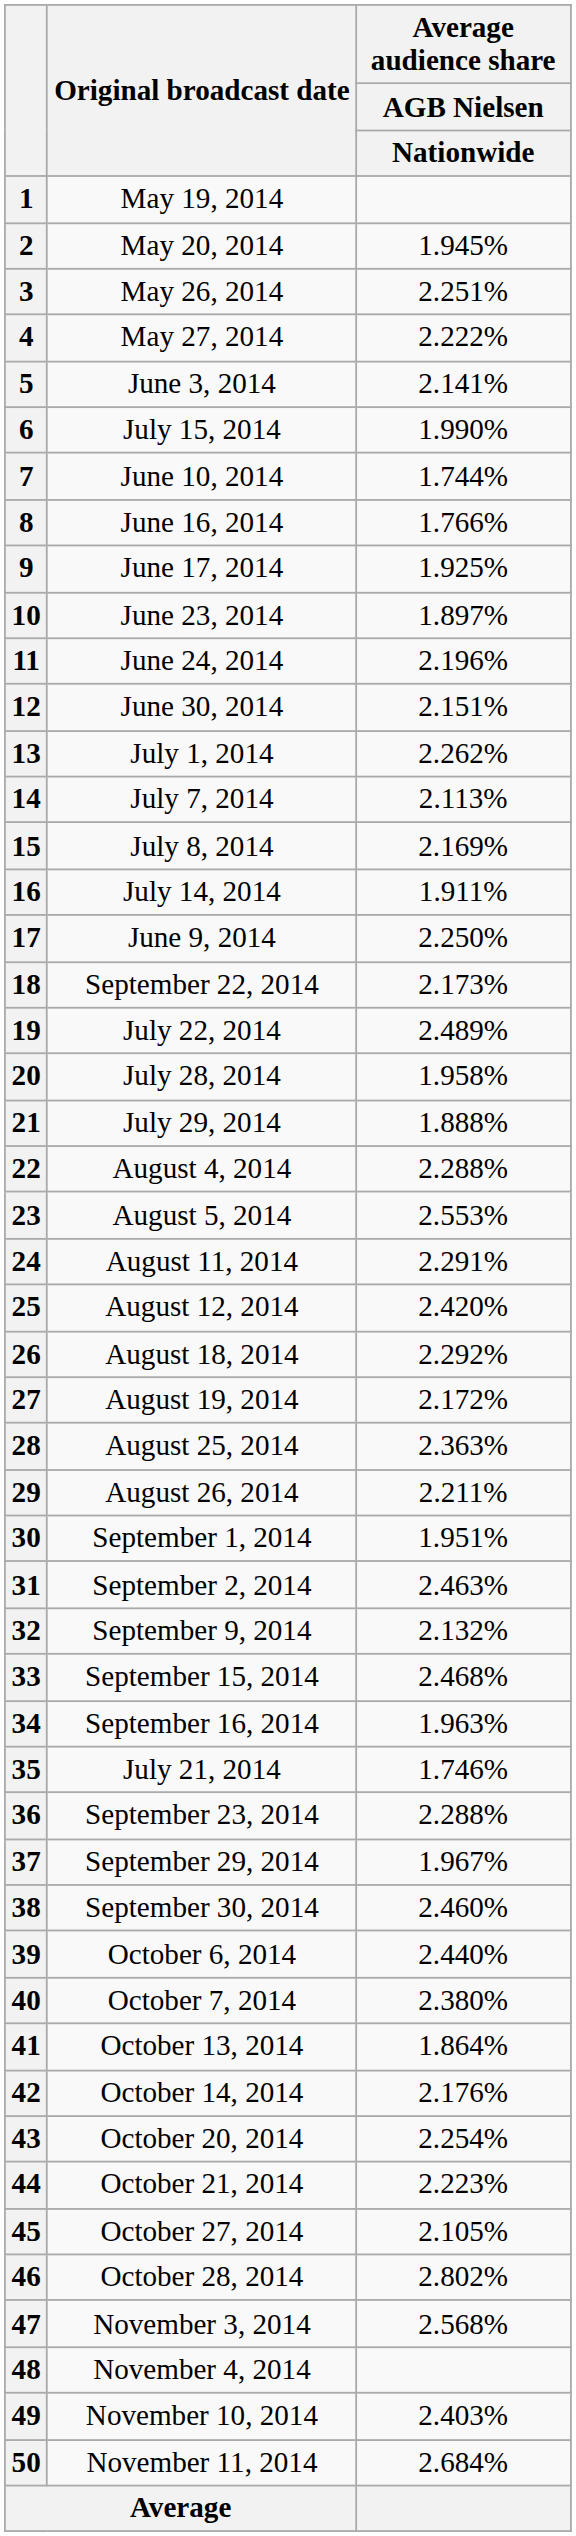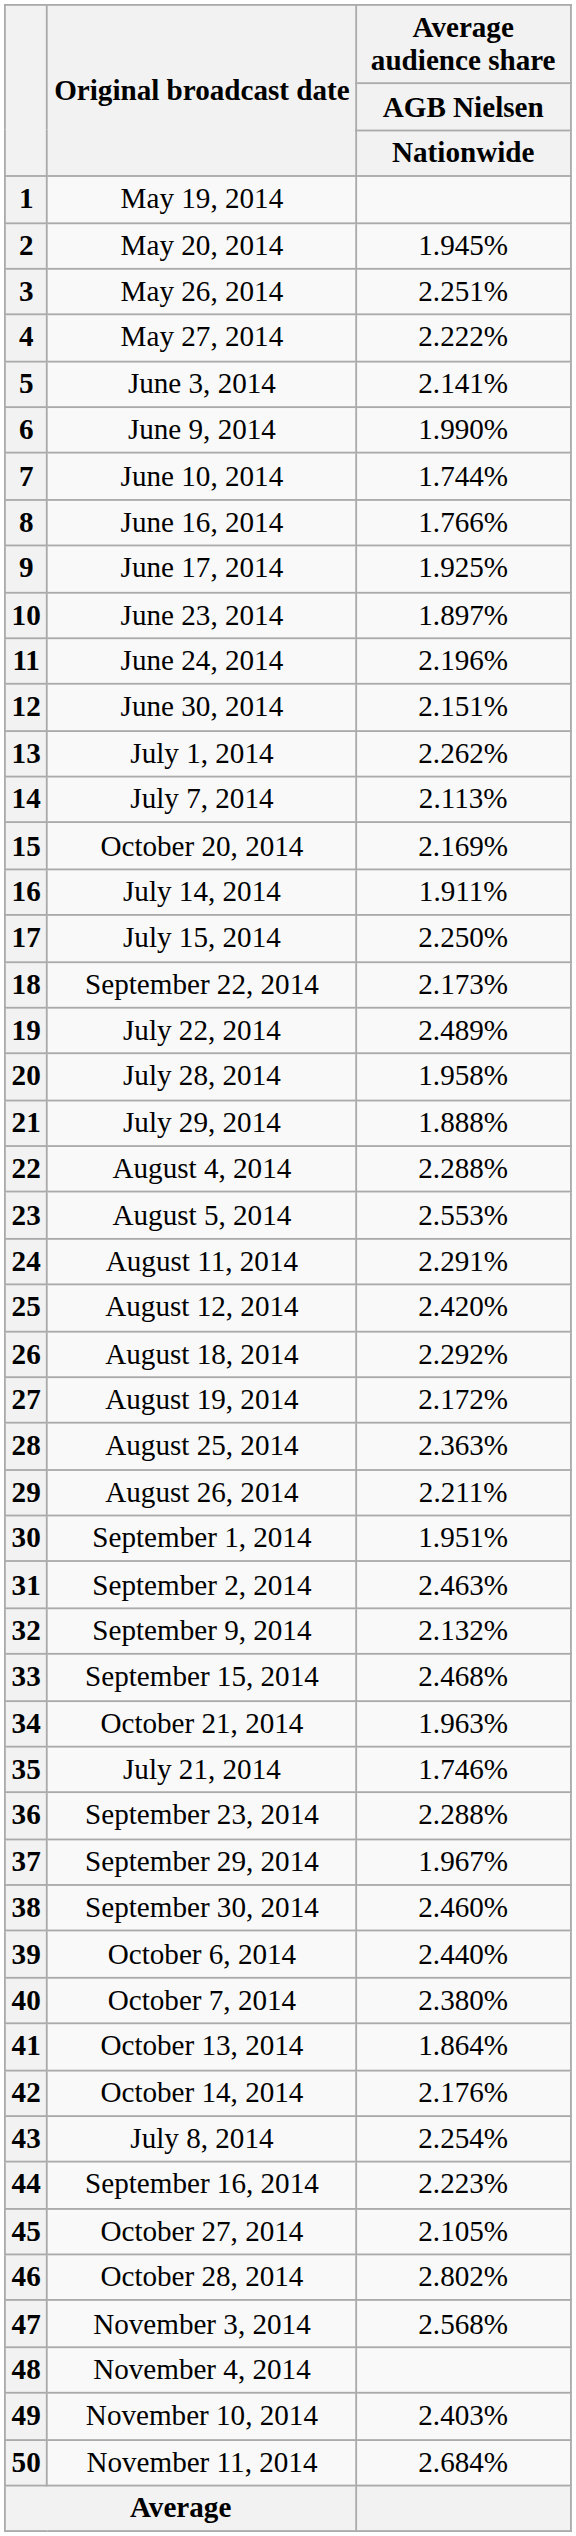 <table class="wikitable" style="text-align:center">
 <tr>
 <th rowspan="3"></th>
 <th rowspan="3">Original broadcast date</th>
 <th colspan="1">Average audience share</th>
 </tr>
 <tr>
 <th>AGB Nielsen</th>
 </tr>
 <tr>
 <th width="110">Nationwide</th>
 </tr>
 <tr>
 <th>1</th>
 <td>May 19, 2014</td>
 <td></td>
 </tr>
 <tr>
 <th>2</th>
 <td>May 20, 2014</td>
 <td>1.945%</td>
 </tr>
 <tr>
 <th>3</th>
 <td>May 26, 2014</td>
 <td>2.251%</td>
 </tr>
 <tr>
 <th>4</th>
 <td>May 27, 2014</td>
 <td>2.222%</td>
 </tr>
 <tr>
 <th>5</th>
 <td>June 3, 2014</td>
 <td>2.141%</td>
 </tr>
 <tr>
 <th>6</th>
-<td>July 15, 2014</td>
+<td>June 9, 2014</td>
 <td>1.990%</td>
 </tr>
 <tr>
 <th>7</th>
 <td>June 10, 2014</td>
 <td>1.744%</td>
 </tr>
 <tr>
 <th>8</th>
 <td>June 16, 2014</td>
 <td>1.766%</td>
 </tr>
 <tr>
 <th>9</th>
 <td>June 17, 2014</td>
 <td>1.925%</td>
 </tr>
 <tr>
 <th>10</th>
 <td>June 23, 2014</td>
 <td>1.897%</td>
 </tr>
 <tr>
 <th>11</th>
 <td>June 24, 2014</td>
 <td>2.196%</td>
 </tr>
 <tr>
 <th>12</th>
 <td>June 30, 2014</td>
 <td>2.151%</td>
 </tr>
 <tr>
 <th>13</th>
 <td>July 1, 2014</td>
 <td>2.262%</td>
 </tr>
 <tr>
 <th>14</th>
 <td>July 7, 2014</td>
 <td>2.113%</td>
 </tr>
 <tr>
 <th>15</th>
-<td>July 8, 2014</td>
+<td>October 20, 2014</td>
 <td>2.169%</td>
 </tr>
 <tr>
 <th>16</th>
 <td>July 14, 2014</td>
 <td>1.911%</td>
 </tr>
 <tr>
 <th>17</th>
-<td>June 9, 2014</td>
+<td>July 15, 2014</td>
 <td>2.250%</td>
 </tr>
 <tr>
 <th>18</th>
 <td>September 22, 2014</td>
 <td>2.173%</td>
 </tr>
 <tr>
 <th>19</th>
 <td>July 22, 2014</td>
 <td>2.489%</td>
 </tr>
 <tr>
 <th>20</th>
 <td>July 28, 2014</td>
 <td>1.958%</td>
 </tr>
 <tr>
 <th>21</th>
 <td>July 29, 2014</td>
 <td>1.888%</td>
 </tr>
 <tr>
 <th>22</th>
 <td>August 4, 2014</td>
 <td>2.288%</td>
 </tr>
 <tr>
 <th>23</th>
 <td>August 5, 2014</td>
 <td>2.553%</td>
 </tr>
 <tr>
 <th>24</th>
 <td>August 11, 2014</td>
 <td>2.291%</td>
 </tr>
 <tr>
 <th>25</th>
 <td>August 12, 2014</td>
 <td>2.420%</td>
 </tr>
 <tr>
 <th>26</th>
 <td>August 18, 2014</td>
 <td>2.292%</td>
 </tr>
 <tr>
 <th>27</th>
 <td>August 19, 2014</td>
 <td>2.172%</td>
 </tr>
 <tr>
 <th>28</th>
 <td>August 25, 2014</td>
 <td>2.363%</td>
 </tr>
 <tr>
 <th>29</th>
 <td>August 26, 2014</td>
 <td>2.211%</td>
 </tr>
 <tr>
 <th>30</th>
 <td>September 1, 2014</td>
 <td>1.951%</td>
 </tr>
 <tr>
 <th>31</th>
 <td>September 2, 2014</td>
 <td>2.463%</td>
 </tr>
 <tr>
 <th>32</th>
 <td>September 9, 2014</td>
 <td>2.132%</td>
 </tr>
 <tr>
 <th>33</th>
 <td>September 15, 2014</td>
 <td>2.468%</td>
 </tr>
 <tr>
 <th>34</th>
-<td>September 16, 2014</td>
+<td>October 21, 2014</td>
 <td>1.963%</td>
 </tr>
 <tr>
 <th>35</th>
 <td>July 21, 2014</td>
 <td>1.746%</td>
 </tr>
 <tr>
 <th>36</th>
 <td>September 23, 2014</td>
 <td>2.288%</td>
 </tr>
 <tr>
 <th>37</th>
 <td>September 29, 2014</td>
 <td>1.967%</td>
 </tr>
 <tr>
 <th>38</th>
 <td>September 30, 2014</td>
 <td>2.460%</td>
 </tr>
 <tr>
 <th>39</th>
 <td>October 6, 2014</td>
 <td>2.440%</td>
 </tr>
 <tr>
 <th>40</th>
 <td>October 7, 2014</td>
 <td>2.380%</td>
 </tr>
 <tr>
 <th>41</th>
 <td>October 13, 2014</td>
 <td>1.864%</td>
 </tr>
 <tr>
 <th>42</th>
 <td>October 14, 2014</td>
 <td>2.176%</td>
 </tr>
 <tr>
 <th>43</th>
-<td>October 20, 2014</td>
+<td>July 8, 2014</td>
 <td>2.254%</td>
 </tr>
 <tr>
 <th>44</th>
-<td>October 21, 2014</td>
+<td>September 16, 2014</td>
 <td>2.223%</td>
 </tr>
 <tr>
 <th>45</th>
 <td>October 27, 2014</td>
 <td>2.105%</td>
 </tr>
 <tr>
 <th>46</th>
 <td>October 28, 2014</td>
 <td>2.802%</td>
 </tr>
 <tr>
 <th>47</th>
 <td>November 3, 2014</td>
 <td>2.568%</td>
 </tr>
 <tr>
 <th>48</th>
 <td>November 4, 2014</td>
 <td></td>
 </tr>
 <tr>
 <th>49</th>
 <td>November 10, 2014</td>
 <td>2.403%</td>
 </tr>
 <tr>
 <th>50</th>
 <td>November 11, 2014</td>
 <td>2.684%</td>
 </tr>
 <tr>
 <th colspan="2">Average</th>
 <th></th>
 </tr>
 </table>
